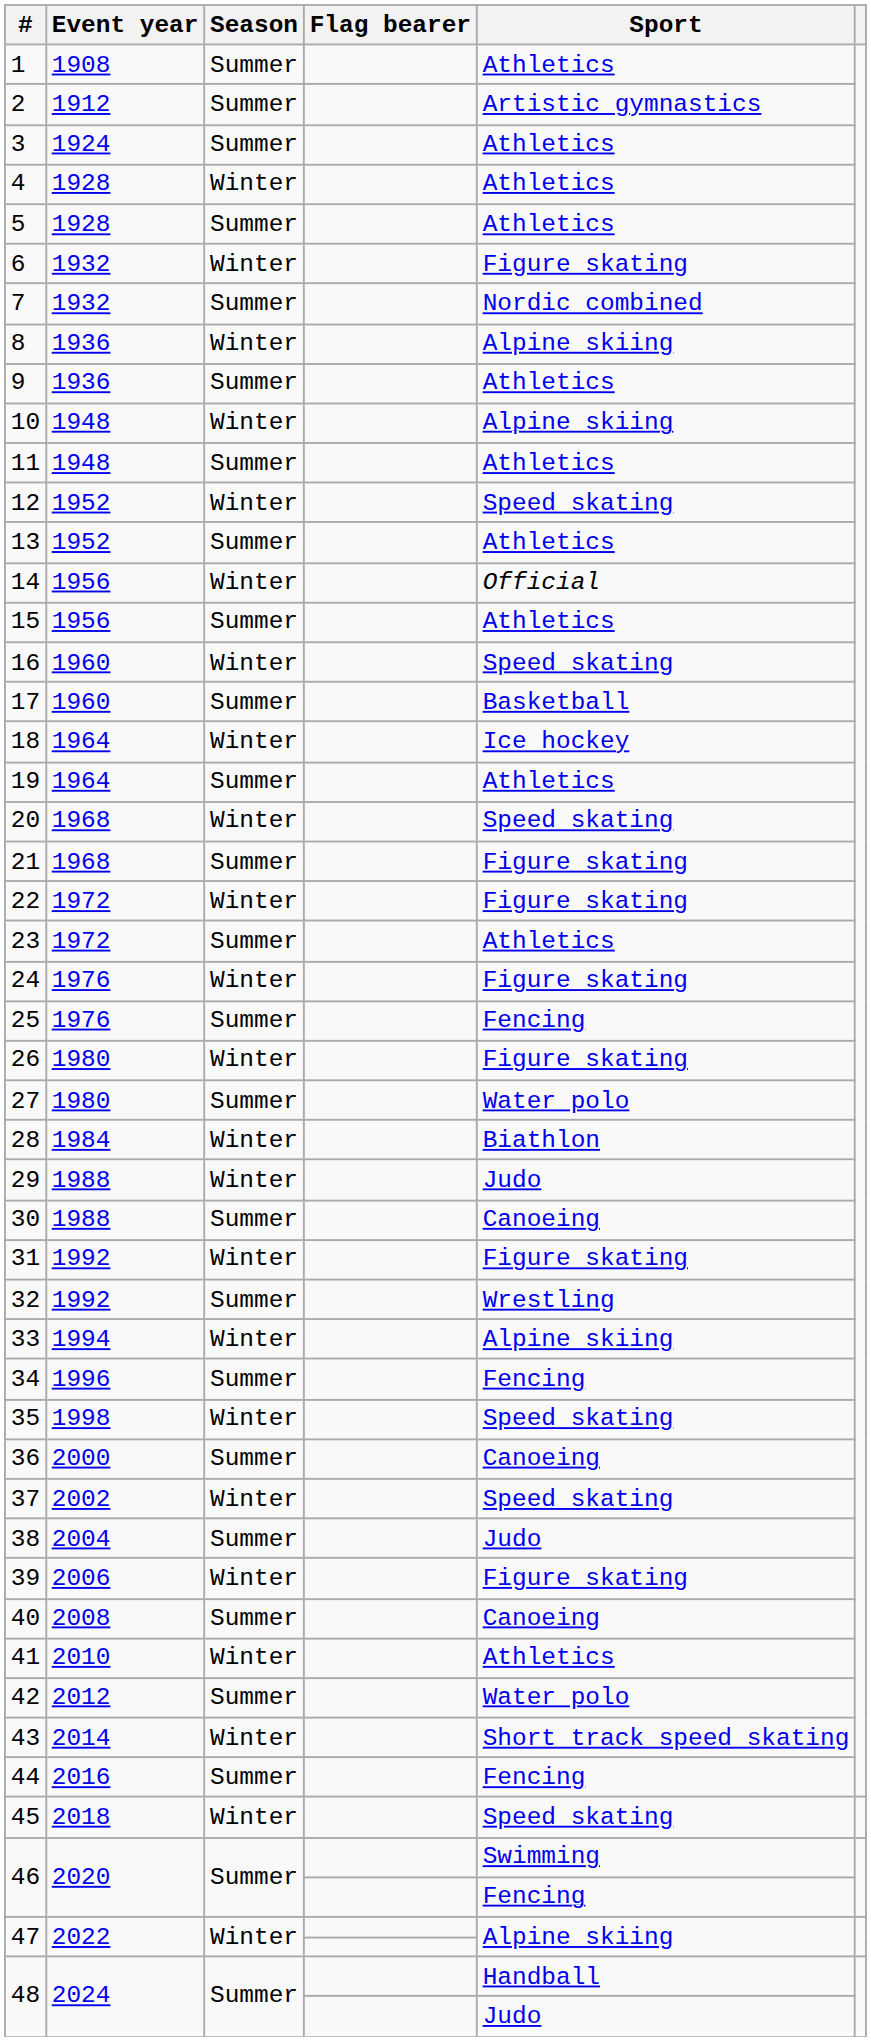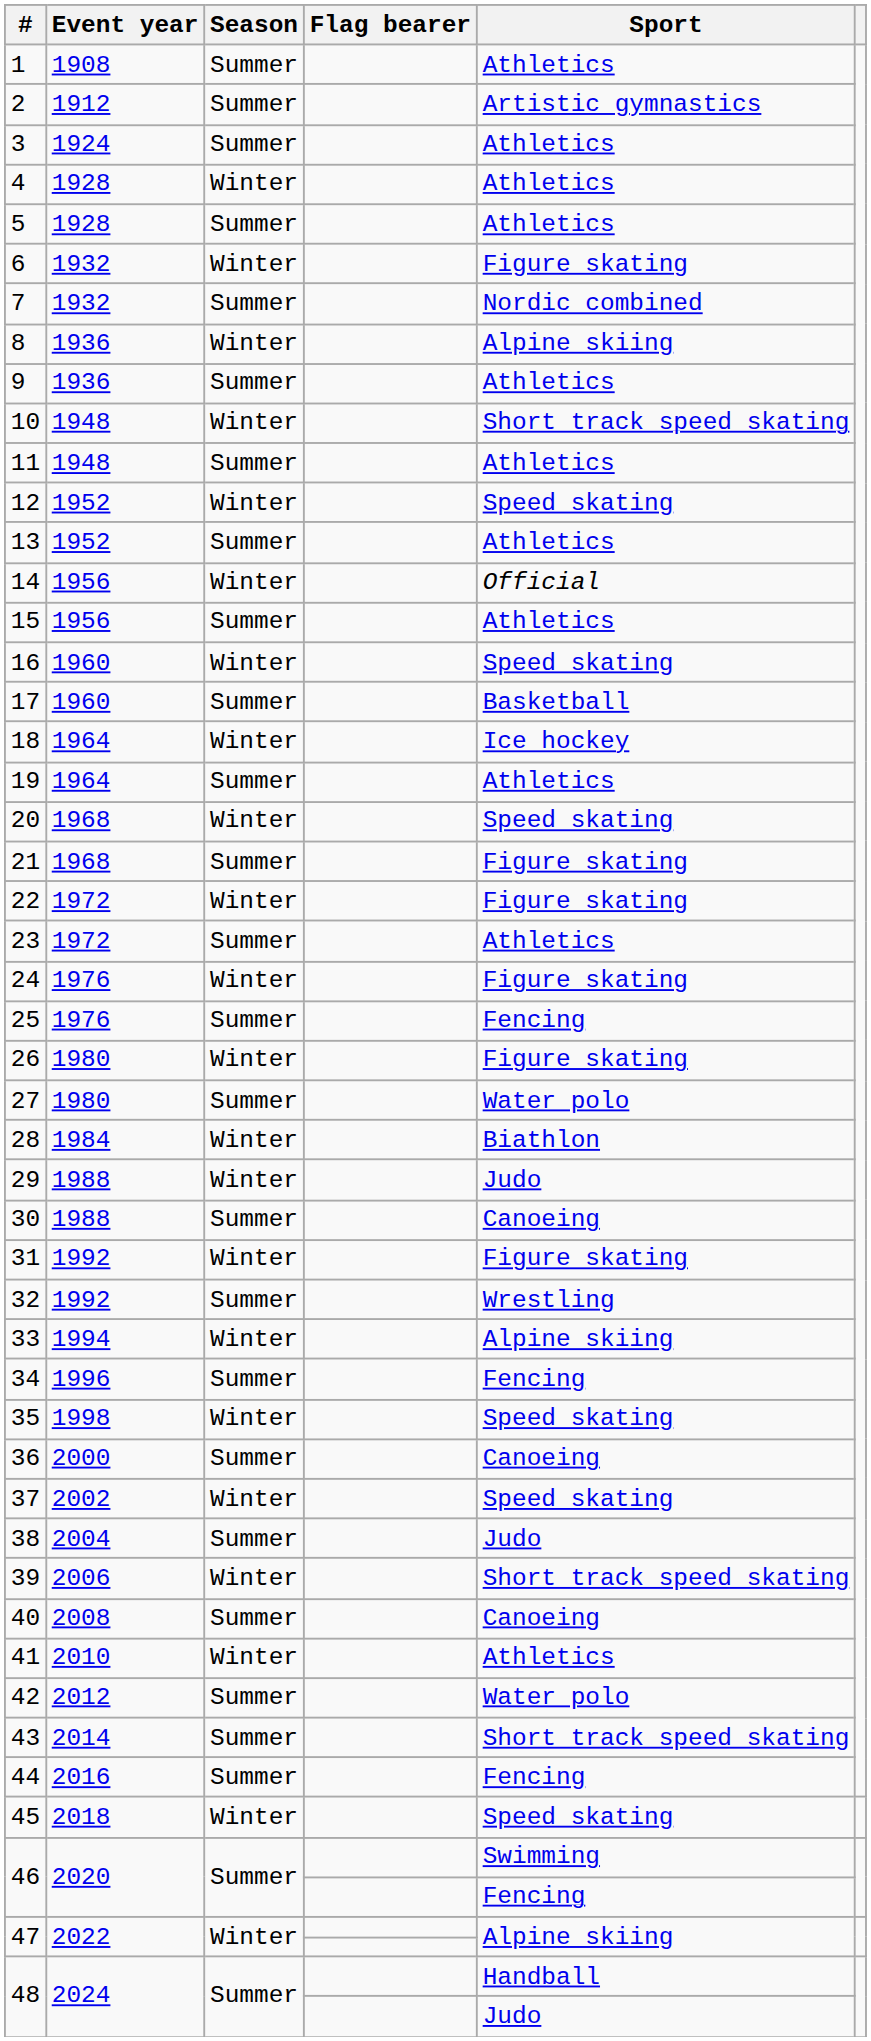 <table class="wikitable sortable">
 <tr>
 <th>#</th>
 <th>Event year</th>
 <th>Season</th>
 <th>Flag bearer</th>
 <th>Sport</th>
 <th></th>
 </tr>
 <tr>
 <td>1</td>
 <td><a href='#'>1908</a></td>
 <td>Summer</td>
 <td></td>
 <td><a href='#'>Athletics</a></td>
 <td rowspan=44></td>
 </tr>
 <tr>
 <td>2</td>
 <td><a href='#'>1912</a></td>
 <td>Summer</td>
 <td></td>
 <td><a href='#'>Artistic gymnastics</a></td>
 </tr>
 <tr>
 <td>3</td>
 <td><a href='#'>1924</a></td>
 <td>Summer</td>
 <td></td>
 <td><a href='#'>Athletics</a></td>
 </tr>
 <tr>
 <td>4</td>
 <td><a href='#'>1928</a></td>
 <td>Winter</td>
 <td></td>
 <td><a href='#'>Athletics</a></td>
 </tr>
 <tr>
 <td>5</td>
 <td><a href='#'>1928</a></td>
 <td>Summer</td>
 <td></td>
 <td><a href='#'>Athletics</a></td>
 </tr>
 <tr>
 <td>6</td>
 <td><a href='#'>1932</a></td>
 <td>Winter</td>
 <td></td>
 <td><a href='#'>Figure skating</a></td>
 </tr>
 <tr>
 <td>7</td>
 <td><a href='#'>1932</a></td>
 <td>Summer</td>
 <td></td>
 <td><a href='#'>Nordic combined</a></td>
 </tr>
 <tr>
 <td>8</td>
 <td><a href='#'>1936</a></td>
 <td>Winter</td>
 <td></td>
 <td><a href='#'>Alpine skiing</a></td>
 </tr>
 <tr>
 <td>9</td>
 <td><a href='#'>1936</a></td>
 <td>Summer</td>
 <td></td>
 <td><a href='#'>Athletics</a></td>
 </tr>
 <tr>
 <td>10</td>
 <td><a href='#'>1948</a></td>
 <td>Winter</td>
 <td></td>
-<td><a href='#'>Alpine skiing</a></td>
+<td><a href='#'>Short track speed skating</a></td>
 </tr>
 <tr>
 <td>11</td>
 <td><a href='#'>1948</a></td>
 <td>Summer</td>
 <td></td>
 <td><a href='#'>Athletics</a></td>
 </tr>
 <tr>
 <td>12</td>
 <td><a href='#'>1952</a></td>
 <td>Winter</td>
 <td></td>
 <td><a href='#'>Speed skating</a></td>
 </tr>
 <tr>
 <td>13</td>
 <td><a href='#'>1952</a></td>
 <td>Summer</td>
 <td></td>
 <td><a href='#'>Athletics</a></td>
 </tr>
 <tr>
 <td>14</td>
 <td><a href='#'>1956</a></td>
 <td>Winter</td>
 <td></td>
 <td><em>Official</em></td>
 </tr>
 <tr>
 <td>15</td>
 <td><a href='#'>1956</a></td>
 <td>Summer</td>
 <td></td>
 <td><a href='#'>Athletics</a></td>
 </tr>
 <tr>
 <td>16</td>
 <td><a href='#'>1960</a></td>
 <td>Winter</td>
 <td></td>
 <td><a href='#'>Speed skating</a></td>
 </tr>
 <tr>
 <td>17</td>
 <td><a href='#'>1960</a></td>
 <td>Summer</td>
 <td></td>
 <td><a href='#'>Basketball</a></td>
 </tr>
 <tr>
 <td>18</td>
 <td><a href='#'>1964</a></td>
 <td>Winter</td>
 <td></td>
 <td><a href='#'>Ice hockey</a></td>
 </tr>
 <tr>
 <td>19</td>
 <td><a href='#'>1964</a></td>
 <td>Summer</td>
 <td></td>
 <td><a href='#'>Athletics</a></td>
 </tr>
 <tr>
 <td>20</td>
 <td><a href='#'>1968</a></td>
 <td>Winter</td>
 <td></td>
 <td><a href='#'>Speed skating</a></td>
 </tr>
 <tr>
 <td>21</td>
 <td><a href='#'>1968</a></td>
 <td>Summer</td>
 <td></td>
 <td><a href='#'>Figure skating</a></td>
 </tr>
 <tr>
 <td>22</td>
 <td><a href='#'>1972</a></td>
 <td>Winter</td>
 <td></td>
 <td><a href='#'>Figure skating</a></td>
 </tr>
 <tr>
 <td>23</td>
 <td><a href='#'>1972</a></td>
 <td>Summer</td>
 <td></td>
 <td><a href='#'>Athletics</a></td>
 </tr>
 <tr>
 <td>24</td>
 <td><a href='#'>1976</a></td>
 <td>Winter</td>
 <td></td>
 <td><a href='#'>Figure skating</a></td>
 </tr>
 <tr>
 <td>25</td>
 <td><a href='#'>1976</a></td>
 <td>Summer</td>
 <td></td>
 <td><a href='#'>Fencing</a></td>
 </tr>
 <tr>
 <td>26</td>
 <td><a href='#'>1980</a></td>
 <td>Winter</td>
 <td></td>
 <td><a href='#'>Figure skating</a></td>
 </tr>
 <tr>
 <td>27</td>
 <td><a href='#'>1980</a></td>
 <td>Summer</td>
 <td></td>
 <td><a href='#'>Water polo</a></td>
 </tr>
 <tr>
 <td>28</td>
 <td><a href='#'>1984</a></td>
 <td>Winter</td>
 <td></td>
 <td><a href='#'>Biathlon</a></td>
 </tr>
 <tr>
 <td>29</td>
 <td><a href='#'>1988</a></td>
 <td>Winter</td>
 <td></td>
 <td><a href='#'>Judo</a></td>
 </tr>
 <tr>
 <td>30</td>
 <td><a href='#'>1988</a></td>
 <td>Summer</td>
 <td></td>
 <td><a href='#'>Canoeing</a></td>
 </tr>
 <tr>
 <td>31</td>
 <td><a href='#'>1992</a></td>
 <td>Winter</td>
 <td></td>
 <td><a href='#'>Figure skating</a></td>
 </tr>
 <tr>
 <td>32</td>
 <td><a href='#'>1992</a></td>
 <td>Summer</td>
 <td></td>
 <td><a href='#'>Wrestling</a></td>
 </tr>
 <tr>
 <td>33</td>
 <td><a href='#'>1994</a></td>
 <td>Winter</td>
 <td></td>
 <td><a href='#'>Alpine skiing</a></td>
 </tr>
 <tr>
 <td>34</td>
 <td><a href='#'>1996</a></td>
 <td>Summer</td>
 <td></td>
 <td><a href='#'>Fencing</a></td>
 </tr>
 <tr>
 <td>35</td>
 <td><a href='#'>1998</a></td>
 <td>Winter</td>
 <td></td>
 <td><a href='#'>Speed skating</a></td>
 </tr>
 <tr>
 <td>36</td>
 <td><a href='#'>2000</a></td>
 <td>Summer</td>
 <td></td>
 <td><a href='#'>Canoeing</a></td>
 </tr>
 <tr>
 <td>37</td>
 <td><a href='#'>2002</a></td>
 <td>Winter</td>
 <td></td>
 <td><a href='#'>Speed skating</a></td>
 </tr>
 <tr>
 <td>38</td>
 <td><a href='#'>2004</a></td>
 <td>Summer</td>
 <td></td>
 <td><a href='#'>Judo</a></td>
 </tr>
 <tr>
 <td>39</td>
 <td><a href='#'>2006</a></td>
 <td>Winter</td>
 <td></td>
-<td><a href='#'>Figure skating</a></td>
+<td><a href='#'>Short track speed skating</a></td>
 </tr>
 <tr>
 <td>40</td>
 <td><a href='#'>2008</a></td>
 <td>Summer</td>
 <td></td>
 <td><a href='#'>Canoeing</a></td>
 </tr>
 <tr>
 <td>41</td>
 <td><a href='#'>2010</a></td>
 <td>Winter</td>
 <td></td>
 <td><a href='#'>Athletics</a></td>
 </tr>
 <tr>
 <td>42</td>
 <td><a href='#'>2012</a></td>
 <td>Summer</td>
 <td></td>
 <td><a href='#'>Water polo</a></td>
 </tr>
 <tr>
 <td>43</td>
 <td><a href='#'>2014</a></td>
-<td>Winter</td>
+<td>Summer</td>
 <td></td>
 <td><a href='#'>Short track speed skating</a></td>
 </tr>
 <tr>
 <td>44</td>
 <td><a href='#'>2016</a></td>
 <td>Summer</td>
 <td></td>
 <td><a href='#'>Fencing</a></td>
 </tr>
 <tr>
 <td>45</td>
 <td><a href='#'>2018</a></td>
 <td>Winter</td>
 <td></td>
 <td><a href='#'>Speed skating</a></td>
 <td></td>
 </tr>
 <tr>
 <td rowspan=2>46</td>
 <td rowspan=2><a href='#'>2020</a></td>
 <td rowspan=2>Summer</td>
 <td></td>
 <td><a href='#'>Swimming</a></td>
 <td rowspan=2></td>
 </tr>
 <tr>
 <td></td>
 <td><a href='#'>Fencing</a></td>
 </tr>
 <tr>
 <td rowspan=2>47</td>
 <td rowspan=2><a href='#'>2022</a></td>
 <td rowspan=2>Winter</td>
 <td></td>
 <td rowspan=2><a href='#'>Alpine skiing</a></td>
 <td rowspan=2></td>
 </tr>
 <tr>
 <td></td>
 </tr>
 <tr>
 <td rowspan=2>48</td>
 <td rowspan=2><a href='#'>2024</a></td>
 <td rowspan=2>Summer</td>
 <td></td>
 <td><a href='#'>Handball</a></td>
 <td rowspan=2></td>
 </tr>
 <tr>
 <td></td>
 <td><a href='#'>Judo</a></td>
 </tr>
 </table>
